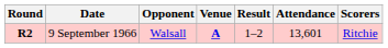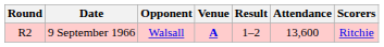 <table class="wikitable" style="font-size:100%; text-align:center">
 <tr>
 <th>Round</th>
 <th>Date</th>
 <th>Opponent</th>
 <th>Venue</th>
 <th>Result</th>
 <th>Attendance</th>
 <th>Scorers</th>
 </tr>
 <tr style="background-color: #FFCCCC;">
-<td><strong>R2</strong></td>
+<td>R2</td>
 <td>9 September 1966</td>
 <td><a href='#'>Walsall</a></td>
 <td><strong><a href='#'>A</a></strong></td>
 <td>1–2</td>
-<td>13,601</td>
+<td>13,600</td>
 <td><a href='#'>Ritchie</a></td>
 </tr>
 </table>
